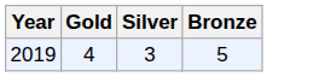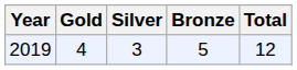 <table class="sortable wikitable" style="font-size: 90%;">
 <tr>
 <th>Year</th>
 <th>Gold</th>
 <th>Silver</th>
 <th>Bronze</th>
+<th>Total</th>
 </tr>
 <tr style="background:#ECF2FF">
 <td align="center">2019</td>
 <td align="center">4</td>
 <td align="center">3</td>
 <td align="center">5</td>
+<td align="center">12</td>
 </tr>
 </table>
